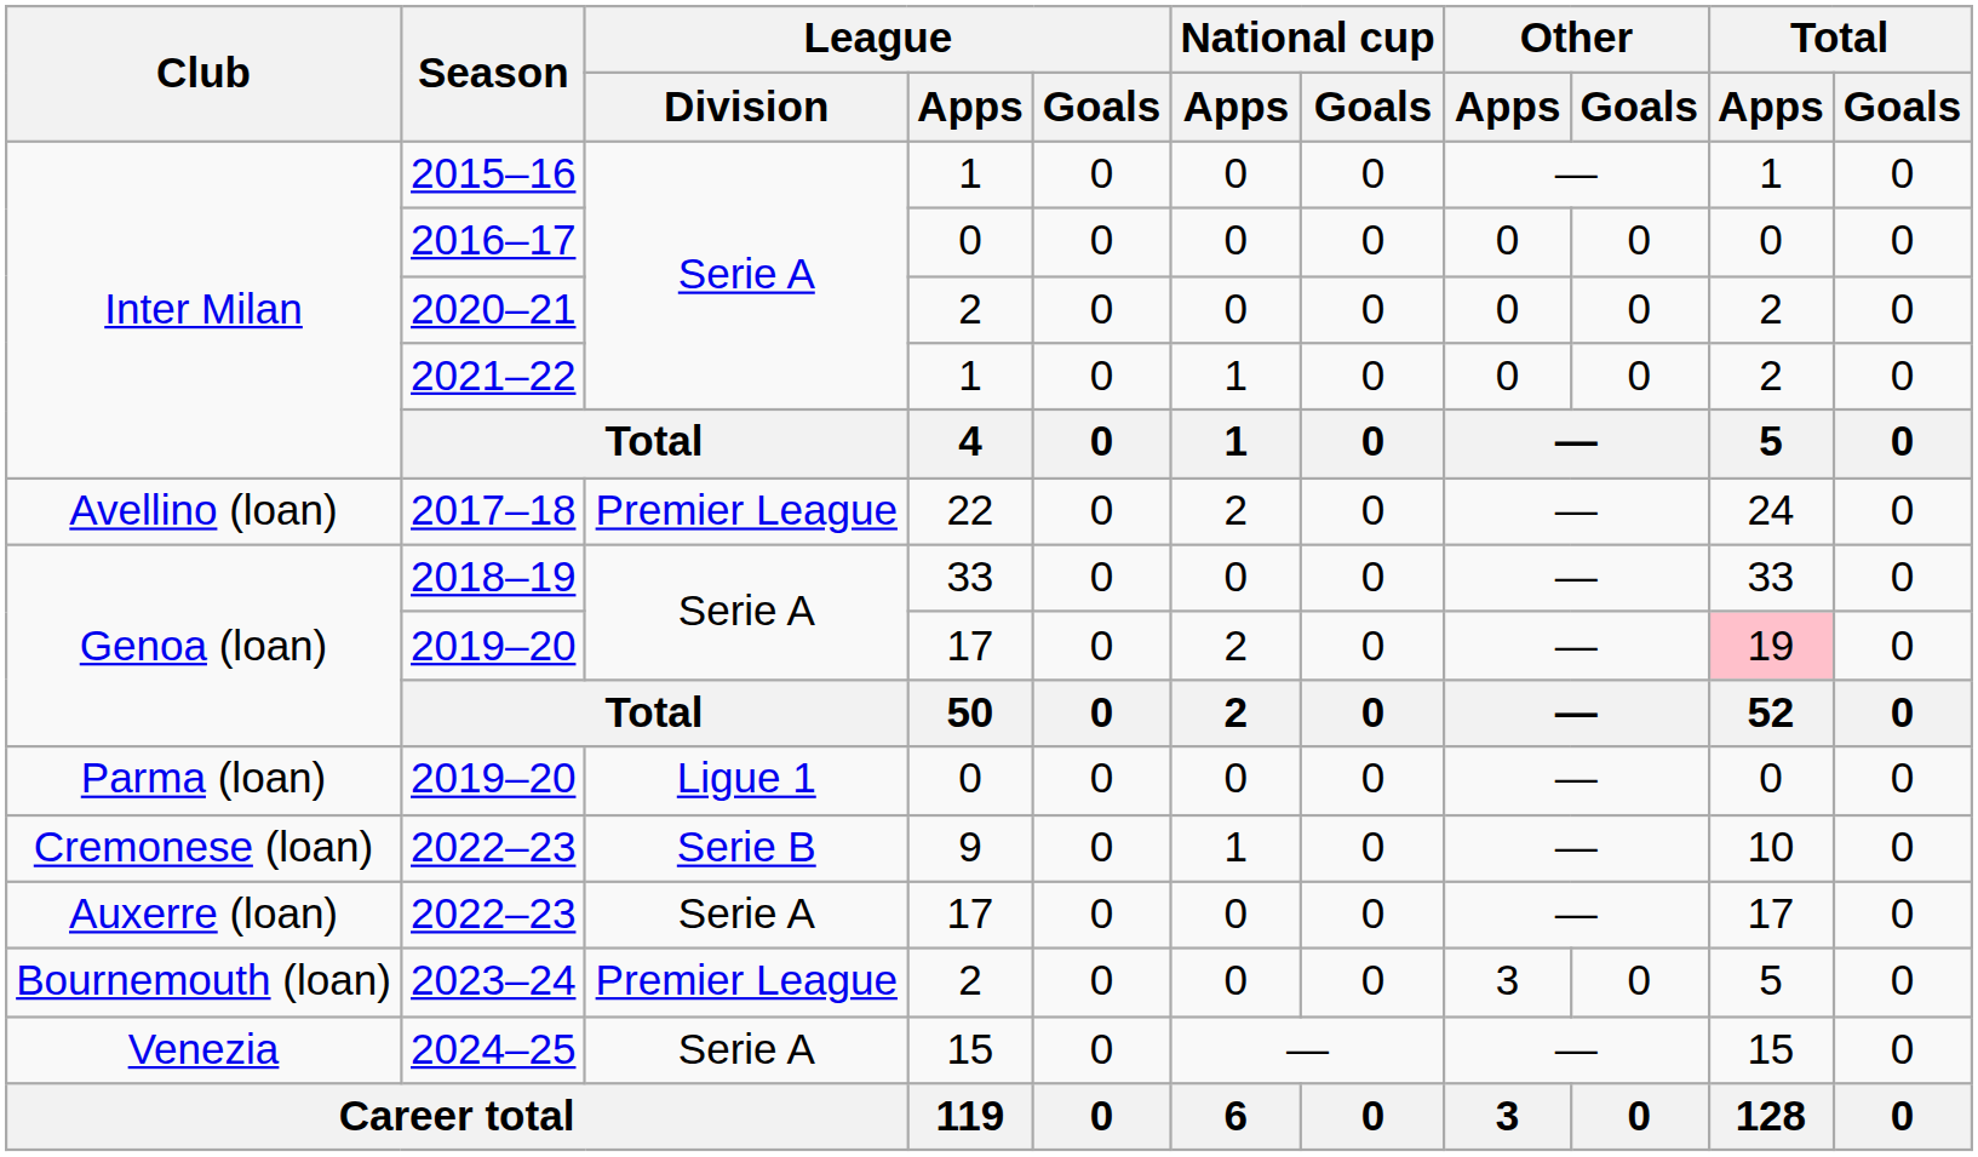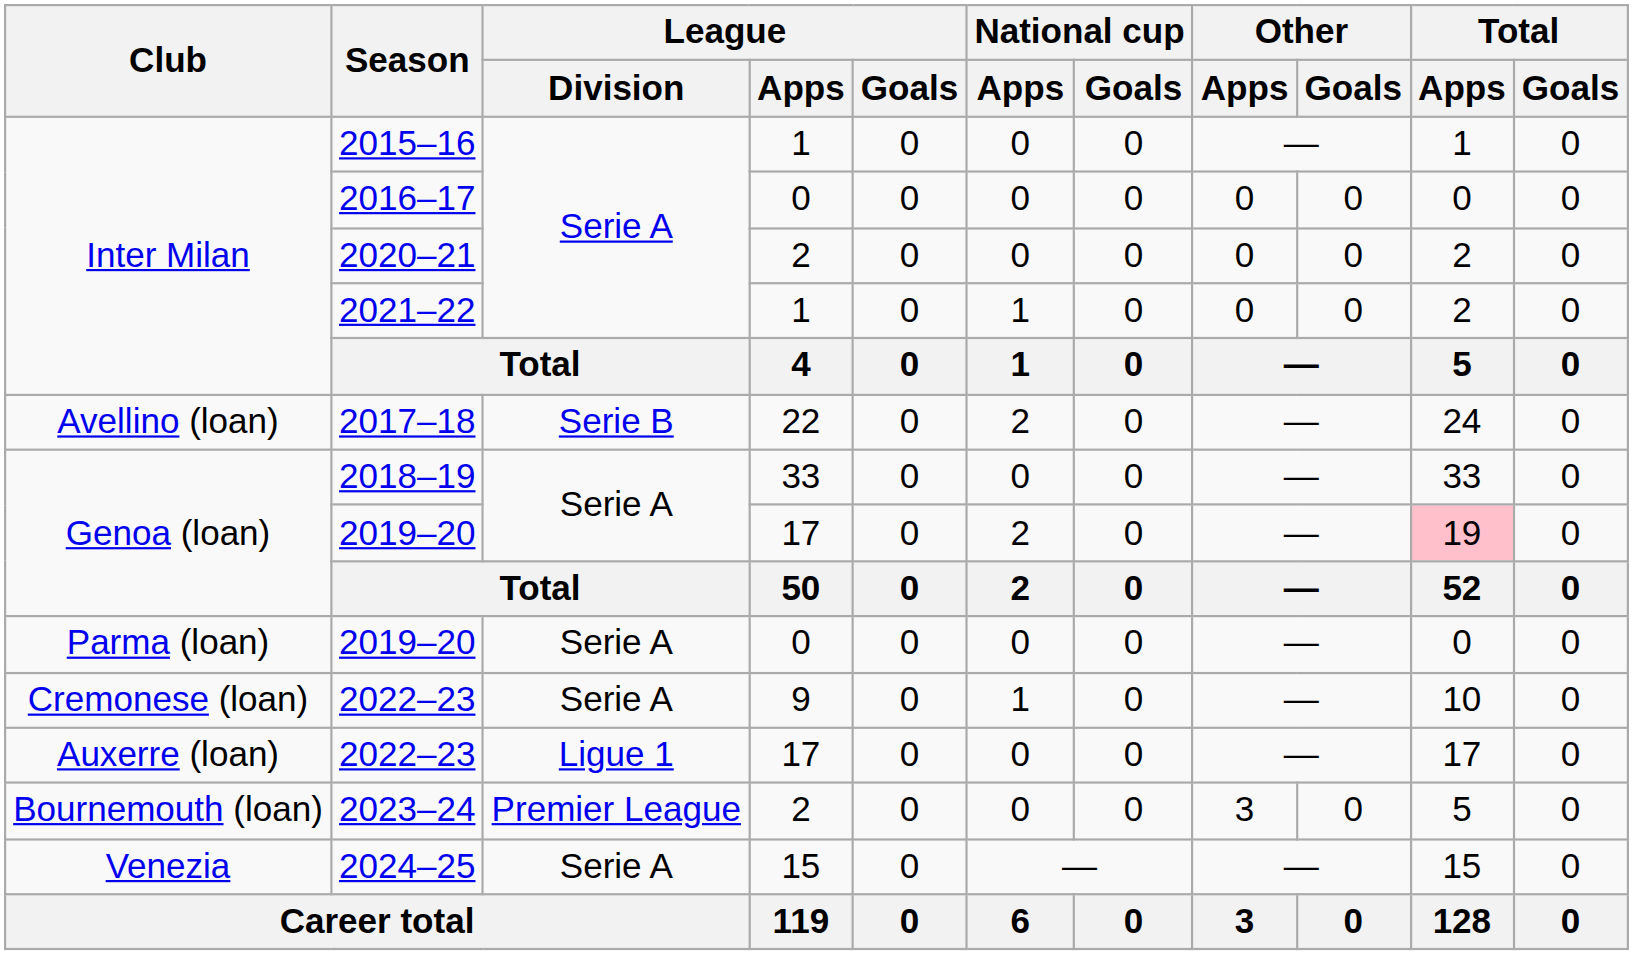 <table class="wikitable" style="text-align:center">
 <tr>
 <th rowspan="2">Club</th>
 <th rowspan="2">Season</th>
 <th colspan="3">League</th>
 <th colspan="2">National cup</th>
 <th colspan="2">Other</th>
 <th colspan="2">Total</th>
 </tr>
 <tr>
 <th>Division</th>
 <th>Apps</th>
 <th>Goals</th>
 <th>Apps</th>
 <th>Goals</th>
 <th>Apps</th>
 <th>Goals</th>
 <th>Apps</th>
 <th>Goals</th>
 </tr>
 <tr>
 <td rowspan="5"><a href='#'>Inter Milan</a></td>
 <td><a href='#'>2015–16</a></td>
 <td rowspan="4"><a href='#'>Serie A</a></td>
 <td>1</td>
 <td>0</td>
 <td>0</td>
 <td>0</td>
 <td colspan="2">—</td>
 <td>1</td>
 <td>0</td>
 </tr>
 <tr>
 <td><a href='#'>2016–17</a></td>
 <td>0</td>
 <td>0</td>
 <td>0</td>
 <td>0</td>
 <td>0</td>
 <td>0</td>
 <td>0</td>
 <td>0</td>
 </tr>
 <tr>
 <td><a href='#'>2020–21</a></td>
 <td>2</td>
 <td>0</td>
 <td>0</td>
 <td>0</td>
 <td>0</td>
 <td>0</td>
 <td>2</td>
 <td>0</td>
 </tr>
 <tr>
 <td><a href='#'>2021–22</a></td>
 <td>1</td>
 <td>0</td>
 <td>1</td>
 <td>0</td>
 <td>0</td>
 <td>0</td>
 <td>2</td>
 <td>0</td>
 </tr>
 <tr>
 <th colspan="2">Total</th>
 <th>4</th>
 <th>0</th>
 <th>1</th>
 <th>0</th>
 <th colspan="2">—</th>
 <th>5</th>
 <th>0</th>
 </tr>
 <tr>
 <td><a href='#'>Avellino</a> (loan)</td>
 <td><a href='#'>2017–18</a></td>
-<td><a href='#'>Premier League</a></td>
+<td><a href='#'>Serie B</a></td>
 <td>22</td>
 <td>0</td>
 <td>2</td>
 <td>0</td>
 <td colspan="2">—</td>
 <td>24</td>
 <td>0</td>
 </tr>
 <tr>
 <td rowspan="3"><a href='#'>Genoa</a> (loan)</td>
 <td><a href='#'>2018–19</a></td>
 <td rowspan="2">Serie A</td>
 <td>33</td>
 <td>0</td>
 <td>0</td>
 <td>0</td>
 <td colspan="2">—</td>
 <td>33</td>
 <td>0</td>
 </tr>
 <tr>
 <td><a href='#'>2019–20</a></td>
 <td>17</td>
 <td>0</td>
 <td>2</td>
 <td>0</td>
 <td colspan="2">—</td>
 <td style="background: pink;">19</td>
 <td>0</td>
 </tr>
 <tr>
 <th colspan="2">Total</th>
 <th>50</th>
 <th>0</th>
 <th>2</th>
 <th>0</th>
 <th colspan="2">—</th>
 <th>52</th>
 <th>0</th>
 </tr>
 <tr>
 <td><a href='#'>Parma</a> (loan)</td>
 <td><a href='#'>2019–20</a></td>
-<td><a href='#'>Ligue 1</a></td>
+<td>Serie A</td>
 <td>0</td>
 <td>0</td>
 <td>0</td>
 <td>0</td>
 <td colspan="2">—</td>
 <td>0</td>
 <td>0</td>
 </tr>
 <tr>
 <td><a href='#'>Cremonese</a> (loan)</td>
 <td><a href='#'>2022–23</a></td>
-<td><a href='#'>Serie B</a></td>
+<td>Serie A</td>
 <td>9</td>
 <td>0</td>
 <td>1</td>
 <td>0</td>
 <td colspan="2">—</td>
 <td>10</td>
 <td>0</td>
 </tr>
 <tr>
 <td><a href='#'>Auxerre</a> (loan)</td>
 <td><a href='#'>2022–23</a></td>
-<td>Serie A</td>
+<td><a href='#'>Ligue 1</a></td>
 <td>17</td>
 <td>0</td>
 <td>0</td>
 <td>0</td>
 <td colspan="2">—</td>
 <td>17</td>
 <td>0</td>
 </tr>
 <tr>
 <td><a href='#'>Bournemouth</a> (loan)</td>
 <td><a href='#'>2023–24</a></td>
 <td><a href='#'>Premier League</a></td>
 <td>2</td>
 <td>0</td>
 <td>0</td>
 <td>0</td>
 <td>3</td>
 <td>0</td>
 <td>5</td>
 <td>0</td>
 </tr>
 <tr>
 <td><a href='#'>Venezia</a></td>
 <td><a href='#'>2024–25</a></td>
 <td>Serie A</td>
 <td>15</td>
 <td>0</td>
 <td colspan="2">—</td>
 <td colspan="2">—</td>
 <td>15</td>
 <td>0</td>
 </tr>
 <tr>
 <th colspan="3">Career total</th>
 <th>119</th>
 <th>0</th>
 <th>6</th>
 <th>0</th>
 <th>3</th>
 <th>0</th>
 <th>128</th>
 <th>0</th>
 </tr>
 </table>
